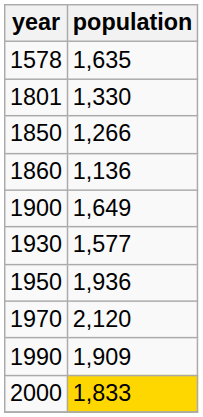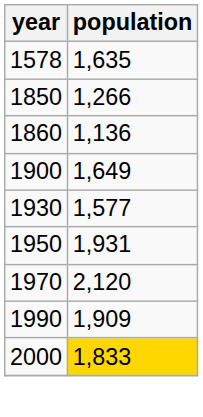 <table class="wikitable">
 <tr>
 <th>year</th>
 <th>population</th>
 </tr>
 <tr>
 <td>1578</td>
 <td>1,635</td>
-</tr>
-<tr>
-<td>1801</td>
-<td>1,330</td>
 </tr>
 <tr>
 <td>1850</td>
 <td>1,266</td>
 </tr>
 <tr>
 <td>1860</td>
 <td>1,136</td>
 </tr>
 <tr>
 <td>1900</td>
 <td>1,649</td>
 </tr>
 <tr>
 <td>1930</td>
 <td>1,577</td>
 </tr>
 <tr>
 <td>1950</td>
-<td>1,936</td>
+<td>1,931</td>
 </tr>
 <tr>
 <td>1970</td>
 <td>2,120</td>
 </tr>
 <tr>
 <td>1990</td>
 <td>1,909</td>
 </tr>
 <tr>
 <td>2000</td>
 <td style="background: gold;">1,833</td>
 </tr>
 <tr>
 </tr>
 </table>
